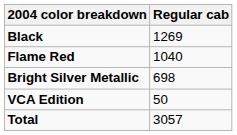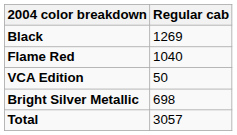 <table class=wikitable>
 <tr>
 <th>2004 color breakdown</th>
 <th>Regular cab</th>
 </tr>
 <tr>
 <td><strong>Black</strong></td>
 <td>1269</td>
 </tr>
 <tr>
 <td><strong>Flame Red</strong></td>
 <td>1040</td>
 </tr>
 <tr>
+<td><strong>VCA Edition</strong></td>
+<td>50</td>
+</tr>
+<tr>
 <td><strong>Bright Silver Metallic</strong></td>
 <td>698</td>
-</tr>
-<tr>
-<td><strong>VCA Edition</strong></td>
-<td>50</td>
 </tr>
 <tr>
 <td><strong>Total</strong></td>
 <td>3057</td>
 </tr>
 </table>
